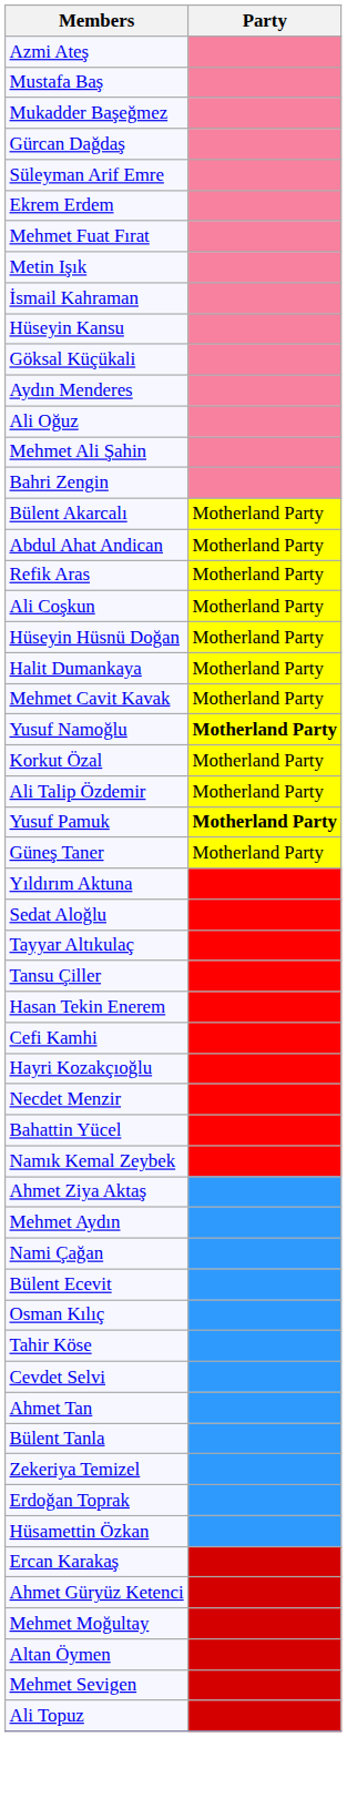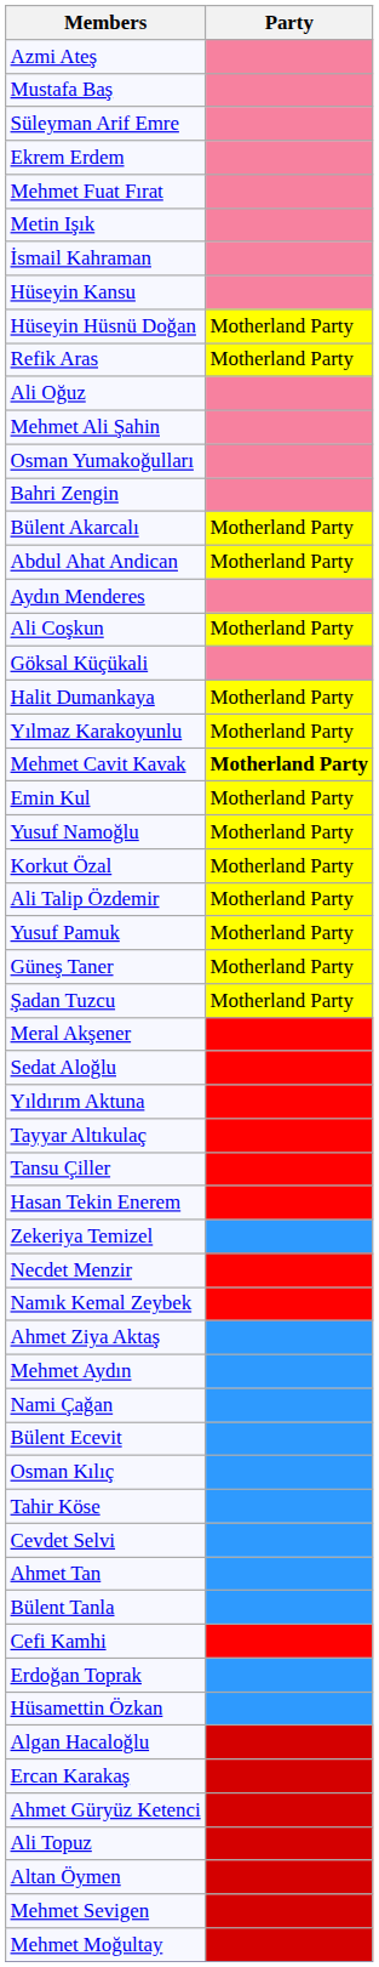 <table class=wikitable style="border:1px solid #8888aa; background-color:#f7f8ff; padding:0px; font-size:90%;">
 <tr>
 <th>Members</th>
 <th>Party</th>
 </tr>
 <tr>
 <td><a href='#'>Azmi Ateş</a></td>
 <td style="background: #F7819F"></td>
 </tr>
 <tr>
 <td><a href='#'>Mustafa Baş</a></td>
-<td style="background: #F7819F"></td>
-</tr>
-<tr>
-<td><a href='#'>Mukadder Başeğmez</a></td>
-<td style="background: #F7819F"></td>
-</tr>
-<tr>
-<td><a href='#'>Gürcan Dağdaş</a></td>
 <td style="background: #F7819F"></td>
 </tr>
 <tr>
 <td><a href='#'>Süleyman Arif Emre</a></td>
 <td style="background: #F7819F"></td>
 </tr>
 <tr>
 <td><a href='#'>Ekrem Erdem</a></td>
 <td style="background: #F7819F"></td>
 </tr>
 <tr>
 <td><a href='#'>Mehmet Fuat Fırat</a></td>
 <td style="background: #F7819F"></td>
 </tr>
 <tr>
 <td><a href='#'>Metin Işık</a></td>
 <td style="background: #F7819F"></td>
 </tr>
 <tr>
 <td><a href='#'>İsmail Kahraman</a></td>
 <td style="background: #F7819F"></td>
 </tr>
 <tr>
 <td><a href='#'>Hüseyin Kansu</a></td>
 <td style="background: #F7819F"></td>
 </tr>
 <tr>
-<td><a href='#'>Göksal Küçükali</a></td>
-<td style="background: #F7819F"></td>
+<td><a href='#'>Hüseyin Hüsnü Doğan</a></td>
+<td style="background: #ffff00">Motherland Party</td>
 </tr>
 <tr>
-<td><a href='#'>Aydın Menderes</a></td>
-<td style="background: #F7819F"></td>
+<td><a href='#'>Refik Aras</a></td>
+<td style="background: #ffff00">Motherland Party</td>
 </tr>
 <tr>
 <td><a href='#'>Ali Oğuz</a></td>
 <td style="background: #F7819F"></td>
 </tr>
 <tr>
 <td><a href='#'>Mehmet Ali Şahin</a></td>
+<td style="background: #F7819F"></td>
+</tr>
+<tr>
+<td><a href='#'>Osman Yumakoğulları</a></td>
 <td style="background: #F7819F"></td>
 </tr>
 <tr>
 <td><a href='#'>Bahri Zengin</a></td>
 <td style="background: #F7819F"></td>
 </tr>
 <tr>
 <td><a href='#'>Bülent Akarcalı</a></td>
 <td style="background: #ffff00">Motherland Party</td>
 </tr>
 <tr>
 <td><a href='#'>Abdul Ahat Andican</a></td>
 <td style="background: #ffff00">Motherland Party</td>
 </tr>
 <tr>
-<td><a href='#'>Refik Aras</a></td>
-<td style="background: #ffff00">Motherland Party</td>
+<td><a href='#'>Aydın Menderes</a></td>
+<td style="background: #F7819F"></td>
 </tr>
 <tr>
 <td><a href='#'>Ali Coşkun</a></td>
 <td style="background: #ffff00">Motherland Party</td>
 </tr>
 <tr>
-<td><a href='#'>Hüseyin Hüsnü Doğan</a></td>
-<td style="background: #ffff00">Motherland Party</td>
+<td><a href='#'>Göksal Küçükali</a></td>
+<td style="background: #F7819F"></td>
 </tr>
 <tr>
 <td><a href='#'>Halit Dumankaya</a></td>
 <td style="background: #ffff00">Motherland Party</td>
 </tr>
 <tr>
+<td><a href='#'>Yılmaz Karakoyunlu</a></td>
+<td style="background: #ffff00">Motherland Party</td>
+</tr>
+<tr>
 <td><a href='#'>Mehmet Cavit Kavak</a></td>
+<td style="background: #ffff00"><strong>Motherland Party</strong></td>
+</tr>
+<tr>
+<td><a href='#'>Emin Kul</a></td>
 <td style="background: #ffff00">Motherland Party</td>
 </tr>
 <tr>
 <td><a href='#'>Yusuf Namoğlu</a></td>
-<td style="background: #ffff00"><strong>Motherland Party</strong></td>
+<td style="background: #ffff00">Motherland Party</td>
 </tr>
 <tr>
 <td><a href='#'>Korkut Özal</a></td>
 <td style="background: #ffff00">Motherland Party</td>
 </tr>
 <tr>
 <td><a href='#'>Ali Talip Özdemir</a></td>
 <td style="background: #ffff00">Motherland Party</td>
 </tr>
 <tr>
 <td><a href='#'>Yusuf Pamuk</a></td>
-<td style="background: #ffff00"><strong>Motherland Party</strong></td>
+<td style="background: #ffff00">Motherland Party</td>
 </tr>
 <tr>
 <td><a href='#'>Güneş Taner</a></td>
 <td style="background: #ffff00">Motherland Party</td>
 </tr>
 <tr>
-<td><a href='#'>Yıldırım Aktuna</a></td>
+<td><a href='#'>Şadan Tuzcu</a></td>
+<td style="background: #ffff00">Motherland Party</td>
+</tr>
+<tr>
+<td><a href='#'>Meral Akşener</a></td>
 <td style="background: #ff0000"></td>
 </tr>
 <tr>
 <td><a href='#'>Sedat Aloğlu</a></td>
+<td style="background: #ff0000"></td>
+</tr>
+<tr>
+<td><a href='#'>Yıldırım Aktuna</a></td>
 <td style="background: #ff0000"></td>
 </tr>
 <tr>
 <td><a href='#'>Tayyar Altıkulaç</a></td>
 <td style="background: #ff0000"></td>
 </tr>
 <tr>
 <td><a href='#'>Tansu Çiller</a></td>
 <td style="background: #ff0000"></td>
 </tr>
 <tr>
 <td><a href='#'>Hasan Tekin Enerem</a></td>
 <td style="background: #ff0000"></td>
 </tr>
 <tr>
-<td><a href='#'>Cefi Kamhi</a></td>
-<td style="background: #ff0000"></td>
-</tr>
-<tr>
-<td><a href='#'>Hayri Kozakçıoğlu</a></td>
-<td style="background: #ff0000"></td>
+<td><a href='#'>Zekeriya Temizel</a></td>
+<td style="background: #2E9AFE"></td>
 </tr>
 <tr>
 <td><a href='#'>Necdet Menzir</a></td>
-<td style="background: #ff0000"></td>
-</tr>
-<tr>
-<td><a href='#'>Bahattin Yücel</a></td>
 <td style="background: #ff0000"></td>
 </tr>
 <tr>
 <td><a href='#'>Namık Kemal Zeybek</a></td>
 <td style="background: #ff0000"></td>
 </tr>
 <tr>
 <td><a href='#'>Ahmet Ziya Aktaş</a></td>
 <td style="background: #2E9AFE"></td>
 </tr>
 <tr>
 <td><a href='#'>Mehmet Aydın</a></td>
 <td style="background: #2E9AFE"></td>
 </tr>
 <tr>
 <td><a href='#'>Nami Çağan</a></td>
 <td style="background: #2E9AFE"></td>
 </tr>
 <tr>
 <td><a href='#'>Bülent Ecevit</a></td>
 <td style="background: #2E9AFE"></td>
 </tr>
 <tr>
 <td><a href='#'>Osman Kılıç</a></td>
 <td style="background: #2E9AFE"></td>
 </tr>
 <tr>
 <td><a href='#'>Tahir Köse</a></td>
 <td style="background: #2E9AFE"></td>
 </tr>
 <tr>
 <td><a href='#'>Cevdet Selvi</a></td>
 <td style="background: #2E9AFE"></td>
 </tr>
 <tr>
 <td><a href='#'>Ahmet Tan</a></td>
 <td style="background: #2E9AFE"></td>
 </tr>
 <tr>
 <td><a href='#'>Bülent Tanla</a></td>
 <td style="background: #2E9AFE"></td>
 </tr>
 <tr>
-<td><a href='#'>Zekeriya Temizel</a></td>
-<td style="background: #2E9AFE"></td>
+<td><a href='#'>Cefi Kamhi</a></td>
+<td style="background: #ff0000"></td>
 </tr>
 <tr>
 <td><a href='#'>Erdoğan Toprak</a></td>
 <td style="background: #2E9AFE"></td>
 </tr>
 <tr>
 <td><a href='#'>Hüsamettin Özkan</a></td>
 <td style="background: #2E9AFE"></td>
 </tr>
 <tr>
+<td><a href='#'>Algan Hacaloğlu</a></td>
+<td style="background: #d40000"></td>
+</tr>
+<tr>
 <td><a href='#'>Ercan Karakaş</a></td>
 <td style="background: #d40000"></td>
 </tr>
 <tr>
 <td><a href='#'>Ahmet Güryüz Ketenci</a></td>
 <td style="background: #d40000"></td>
 </tr>
 <tr>
-<td><a href='#'>Mehmet Moğultay</a></td>
+<td><a href='#'>Ali Topuz</a></td>
 <td style="background: #d40000"></td>
 </tr>
 <tr>
 <td><a href='#'>Altan Öymen</a></td>
 <td style="background: #d40000"></td>
 </tr>
 <tr>
 <td><a href='#'>Mehmet Sevigen</a></td>
 <td style="background: #d40000"></td>
 </tr>
 <tr>
-<td><a href='#'>Ali Topuz</a></td>
+<td><a href='#'>Mehmet Moğultay</a></td>
 <td style="background: #d40000"></td>
 </tr>
 <tr>
 </tr>
 </table>
